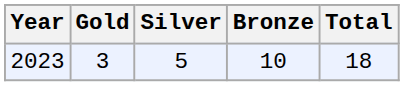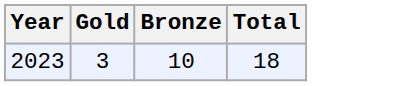 <table class="sortable wikitable" style="font-size: 90%;">
 <tr>
 <th>Year</th>
 <th>Gold</th>
-<th>Silver</th>
 <th>Bronze</th>
 <th>Total</th>
 </tr>
 <tr style="background:#ECF2FF">
 <td align="center">2023</td>
 <td align="center">3</td>
-<td align="center">5</td>
 <td align="center">10</td>
 <td align="center">18</td>
 </tr>
 </table>
